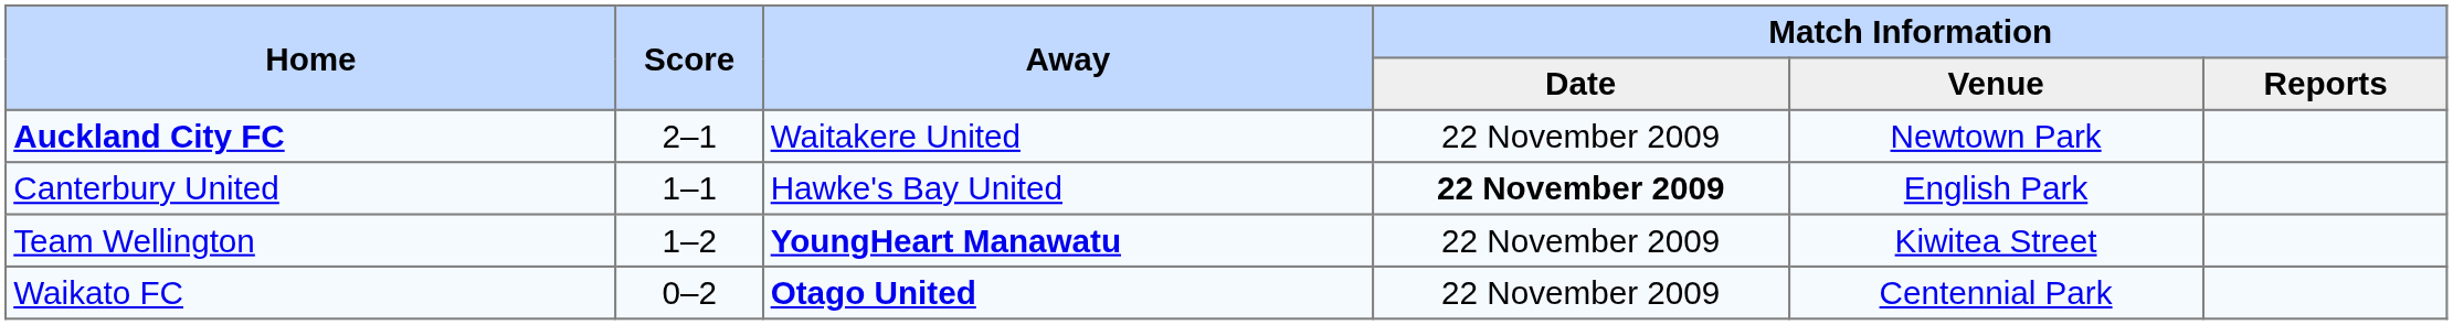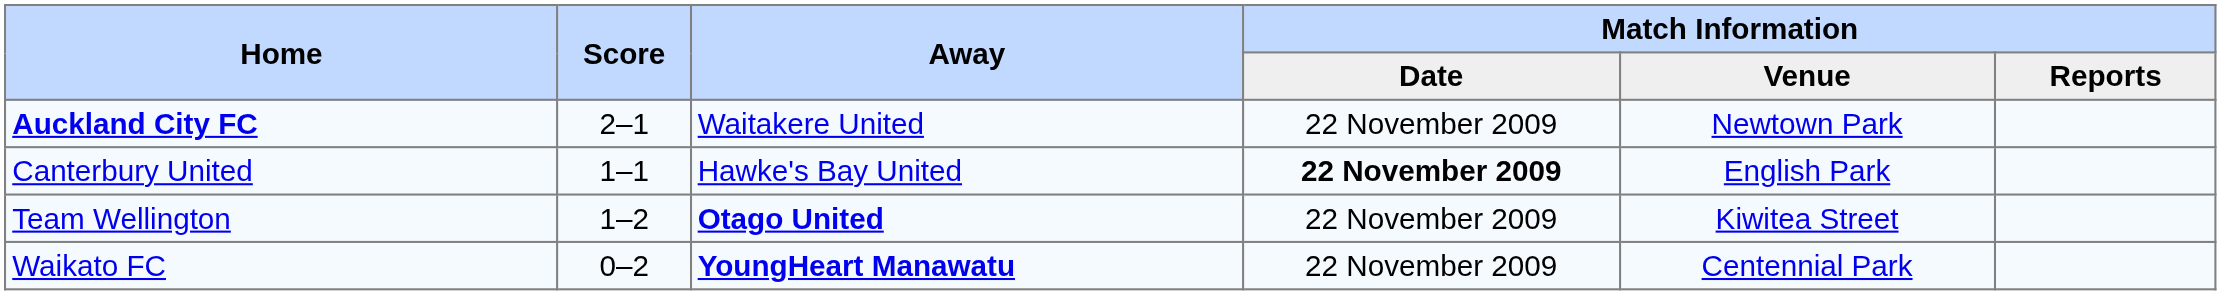 <table border=1 style="border-collapse:collapse; font-size:90%; text-align:center;" cellpadding=3 cellspacing=0 width=85%>
 <tr bgcolor=#C1D8FF>
 <th rowspan=2 width=25%>Home</th>
 <th rowspan=2 width=6%>Score</th>
 <th rowspan=2 width=25%>Away</th>
 <th colspan=6>Match Information</th>
 </tr>
 <tr bgcolor=#EFEFEF>
 <th width=17%>Date</th>
 <th width=17%>Venue</th>
 <th width=10%>Reports</th>
 </tr>
 <tr bgcolor=#F5FAFF>
 <td align=left> <strong><a href='#'>Auckland City FC</a></strong></td>
 <td>2–1</td>
 <td align=left> <a href='#'>Waitakere United</a></td>
 <td>22 November 2009</td>
 <td><a href='#'>Newtown Park</a></td>
 <td></td>
 </tr>
 <tr bgcolor=#F5FAFF>
 <td align=left> <a href='#'>Canterbury United</a></td>
 <td>1–1</td>
 <td align=left> <a href='#'>Hawke's Bay United</a></td>
 <td><strong>22 November 2009</strong></td>
 <td><a href='#'>English Park</a></td>
 <td></td>
 </tr>
 <tr bgcolor=#F5FAFF>
 <td align=left> <a href='#'>Team Wellington</a></td>
 <td>1–2</td>
-<td align=left> <strong><a href='#'>YoungHeart Manawatu</a></strong></td>
+<td align=left> <strong><a href='#'>Otago United</a></strong></td>
 <td>22 November 2009</td>
 <td><a href='#'>Kiwitea Street</a></td>
 <td></td>
 </tr>
 <tr bgcolor=#F5FAFF>
 <td align=left> <a href='#'>Waikato FC</a></td>
 <td>0–2</td>
-<td align=left> <strong><a href='#'>Otago United</a></strong></td>
+<td align=left> <strong><a href='#'>YoungHeart Manawatu</a></strong></td>
 <td>22 November 2009</td>
 <td><a href='#'>Centennial Park</a></td>
 <td></td>
 </tr>
 </table>
